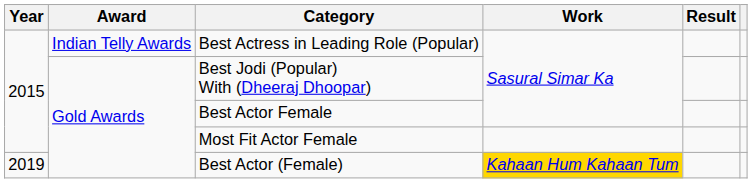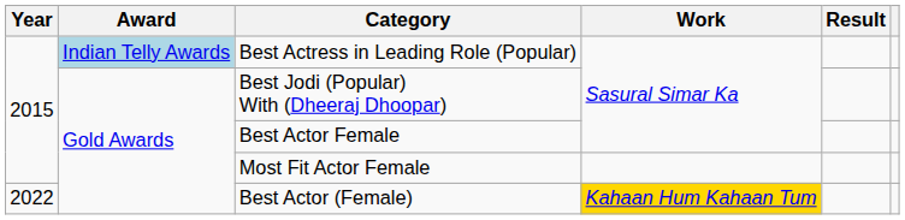 <table class="wikitable sortable">
 <tr>
 <th scope="col">Year</th>
 <th scope="col">Award</th>
 <th scope="col">Category</th>
 <th scope="col">Work</th>
 <th scope="col">Result</th>
 <th class="unsortable" scope="col"></th>
 </tr>
 <tr>
 <td rowspan="4">2015</td>
-<td><a href='#'>Indian Telly Awards</a></td>
+<td style="background: lightblue;"><a href='#'>Indian Telly Awards</a></td>
 <td>Best Actress in Leading Role (Popular)</td>
 <td rowspan="3"><em><a href='#'>Sasural Simar Ka</a></em></td>
 <td></td>
 <td></td>
 </tr>
 <tr>
 <td rowspan="4"><a href='#'>Gold Awards</a></td>
 <td>Best Jodi (Popular)<br>With (<a href='#'>Dheeraj Dhoopar</a>)</td>
 <td></td>
 <td></td>
 </tr>
 <tr>
 <td>Best Actor Female</td>
 <td></td>
 <td></td>
 </tr>
 <tr>
 <td>Most Fit Actor Female</td>
 <td></td>
 <td></td>
 <td></td>
 </tr>
 <tr>
-<td>2019</td>
+<td>2022</td>
 <td>Best Actor (Female)</td>
 <td style="background: gold;"><em><a href='#'>Kahaan Hum Kahaan Tum</a></em></td>
 <td></td>
 <td></td>
 </tr>
 </table>
